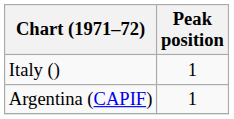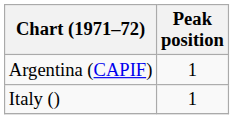 <table class="wikitable sortable">
 <tr>
 <th align="left">Chart (1971–72)</th>
 <th align="left">Peak<br>position</th>
 </tr>
 <tr>
-<td align="left">Italy ()</td>
+<td align="left">Argentina (<a href='#'>CAPIF</a>)</td>
 <td align="center">1</td>
 </tr>
 <tr>
-<td align="left">Argentina (<a href='#'>CAPIF</a>)</td>
+<td align="left">Italy ()</td>
 <td align="center">1</td>
 </tr>
 <tr>
 </tr>
 </table>
